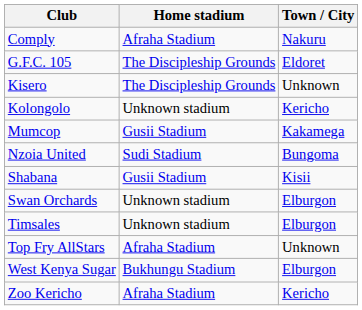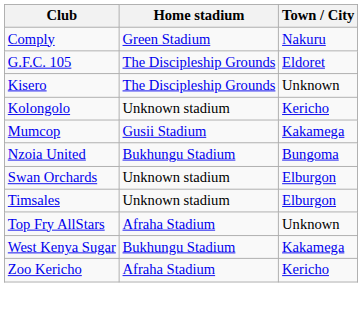 <table class="wikitable sortable">
 <tr>
 <th>Club</th>
 <th>Home stadium</th>
 <th>Town / City</th>
 </tr>
 <tr>
 <td><a href='#'>Comply</a></td>
-<td><a href='#'>Afraha Stadium</a></td>
+<td><a href='#'>Green Stadium</a></td>
 <td><a href='#'>Nakuru</a></td>
 </tr>
 <tr>
 <td><a href='#'>G.F.C. 105</a></td>
 <td><a href='#'>The Discipleship Grounds</a></td>
 <td><a href='#'>Eldoret</a></td>
 </tr>
 <tr>
 <td><a href='#'>Kisero</a></td>
 <td><a href='#'>The Discipleship Grounds</a></td>
 <td>Unknown</td>
 </tr>
 <tr>
 <td><a href='#'>Kolongolo</a></td>
 <td>Unknown stadium</td>
 <td><a href='#'>Kericho</a></td>
 </tr>
 <tr>
 <td><a href='#'>Mumcop</a></td>
 <td><a href='#'>Gusii Stadium</a></td>
 <td><a href='#'>Kakamega</a></td>
 </tr>
 <tr>
 <td><a href='#'>Nzoia United</a></td>
-<td><a href='#'>Sudi Stadium</a></td>
+<td><a href='#'>Bukhungu Stadium</a></td>
 <td><a href='#'>Bungoma</a></td>
-</tr>
-<tr>
-<td><a href='#'>Shabana</a></td>
-<td><a href='#'>Gusii Stadium</a></td>
-<td><a href='#'>Kisii</a></td>
 </tr>
 <tr>
 <td><a href='#'>Swan Orchards</a></td>
 <td>Unknown stadium</td>
 <td><a href='#'>Elburgon</a></td>
 </tr>
 <tr>
 <td><a href='#'>Timsales</a></td>
 <td>Unknown stadium</td>
 <td><a href='#'>Elburgon</a></td>
 </tr>
 <tr>
 <td><a href='#'>Top Fry AllStars</a></td>
 <td><a href='#'>Afraha Stadium</a></td>
 <td>Unknown</td>
 </tr>
 <tr>
 <td><a href='#'>West Kenya Sugar</a></td>
 <td><a href='#'>Bukhungu Stadium</a></td>
-<td><a href='#'>Elburgon</a></td>
+<td><a href='#'>Kakamega</a></td>
 </tr>
 <tr>
 <td><a href='#'>Zoo Kericho</a></td>
 <td><a href='#'>Afraha Stadium</a></td>
 <td><a href='#'>Kericho</a></td>
 </tr>
 </table>
